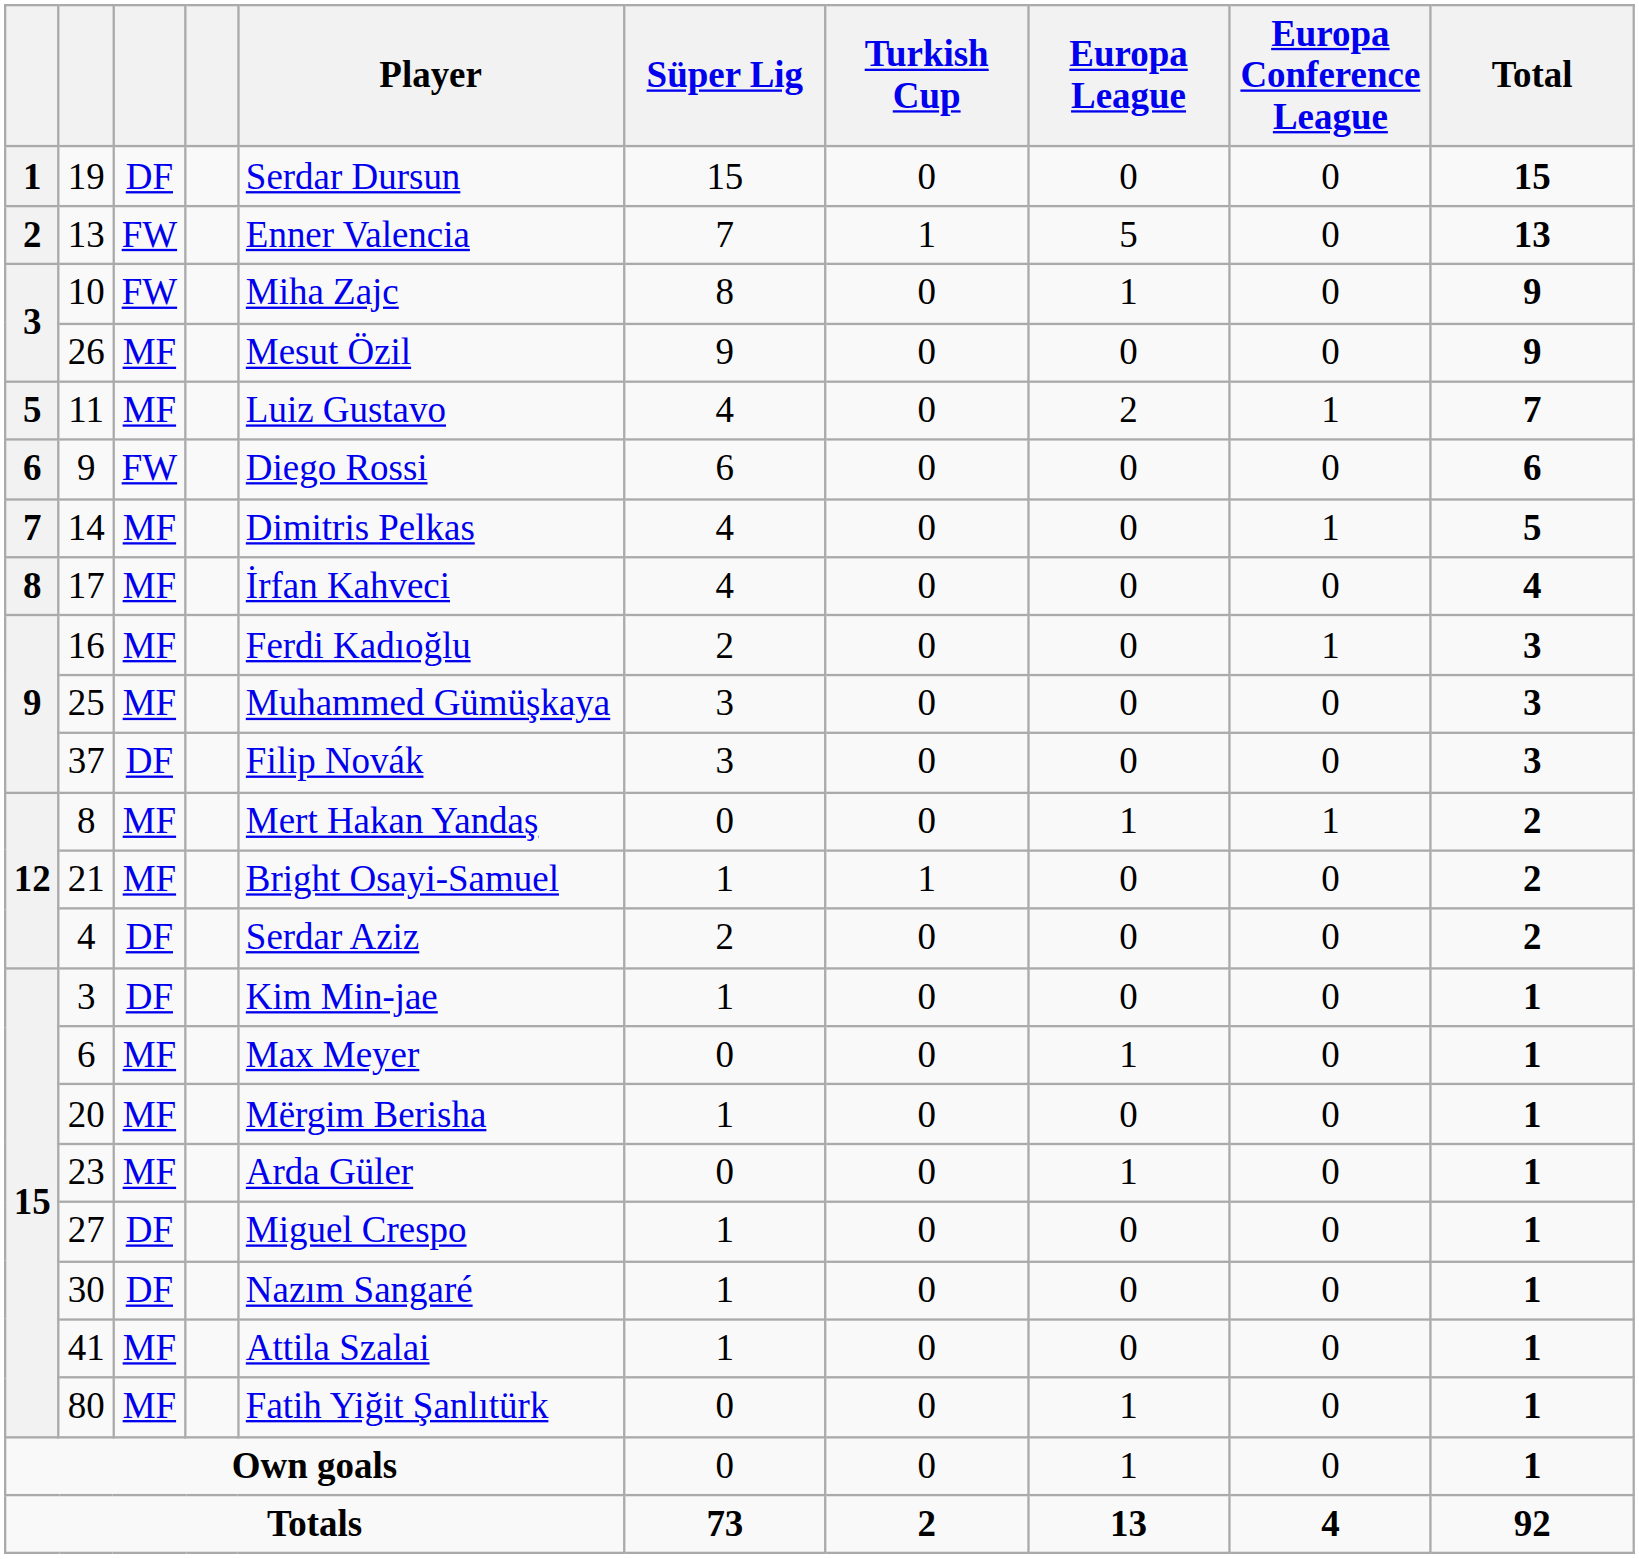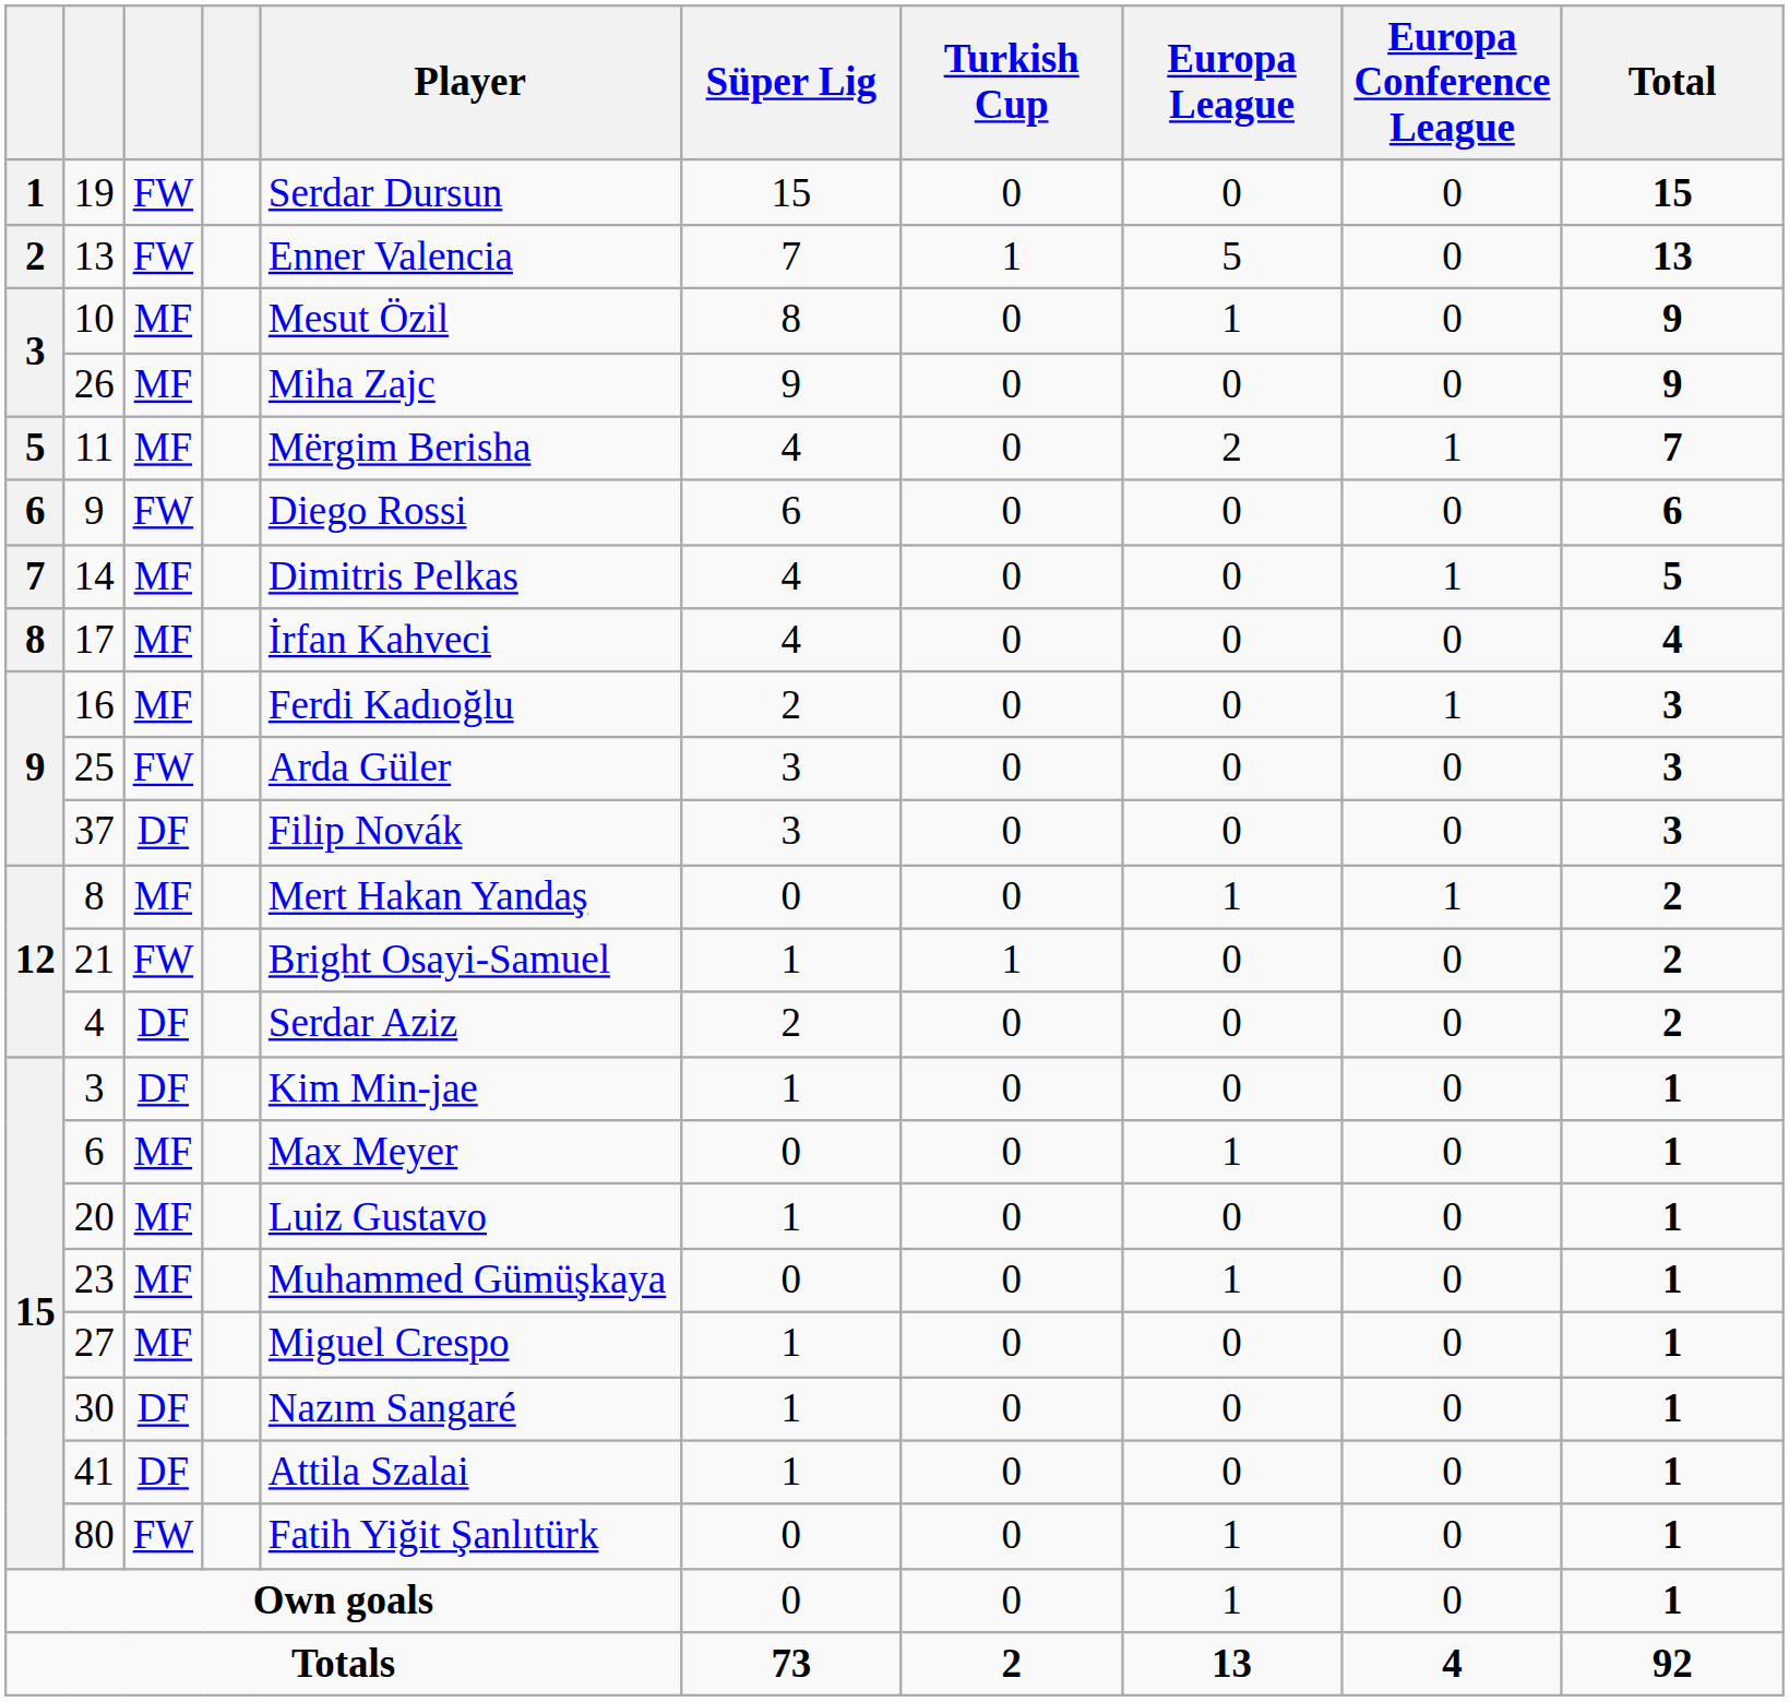 <table class="wikitable" style="text-align:center">
 <tr>
 <th width=15></th>
 <th width=15></th>
 <th width=15></th>
 <th width=15></th>
 <th width=160>Player</th>
 <th width=80><a href='#'>Süper Lig</a></th>
 <th width=80><a href='#'>Turkish Cup</a></th>
 <th width=80><a href='#'>Europa League</a></th>
 <th width=80><a href='#'>Europa Conference League</a></th>
 <th width=80>Total</th>
 </tr>
 <tr>
 <th>1</th>
 <td>19</td>
-<td><a href='#'>DF</a></td>
+<td><a href='#'>FW</a></td>
 <td></td>
 <td align=left><a href='#'>Serdar Dursun</a></td>
 <td>15</td>
 <td>0</td>
 <td>0</td>
 <td>0</td>
 <td><strong>15</strong></td>
 </tr>
 <tr>
 <th>2</th>
 <td>13</td>
 <td><a href='#'>FW</a></td>
 <td></td>
 <td align=left><a href='#'>Enner Valencia</a></td>
 <td>7</td>
 <td>1</td>
 <td>5</td>
 <td>0</td>
 <td><strong>13</strong></td>
 </tr>
 <tr>
 <th rowspan="2">3</th>
 <td>10</td>
-<td><a href='#'>FW</a></td>
+<td><a href='#'>MF</a></td>
 <td></td>
-<td align=left><a href='#'>Miha Zajc</a></td>
+<td align=left><a href='#'>Mesut Özil</a></td>
 <td>8</td>
 <td>0</td>
 <td>1</td>
 <td>0</td>
 <td><strong>9</strong></td>
 </tr>
 <tr>
 <td>26</td>
 <td><a href='#'>MF</a></td>
 <td></td>
-<td align=left><a href='#'>Mesut Özil</a></td>
+<td align=left><a href='#'>Miha Zajc</a></td>
 <td>9</td>
 <td>0</td>
 <td>0</td>
 <td>0</td>
 <td><strong>9</strong></td>
 </tr>
 <tr>
 <th>5</th>
 <td>11</td>
 <td><a href='#'>MF</a></td>
 <td></td>
-<td align=left><a href='#'>Luiz Gustavo</a></td>
+<td align=left><a href='#'>Mërgim Berisha</a></td>
 <td>4</td>
 <td>0</td>
 <td>2</td>
 <td>1</td>
 <td><strong>7</strong></td>
 </tr>
 <tr>
 <th>6</th>
 <td>9</td>
 <td><a href='#'>FW</a></td>
 <td></td>
 <td align=left><a href='#'>Diego Rossi</a></td>
 <td>6</td>
 <td>0</td>
 <td>0</td>
 <td>0</td>
 <td><strong>6</strong></td>
 </tr>
 <tr>
 <th>7</th>
 <td>14</td>
 <td><a href='#'>MF</a></td>
 <td></td>
 <td align=left><a href='#'>Dimitris Pelkas</a></td>
 <td>4</td>
 <td>0</td>
 <td>0</td>
 <td>1</td>
 <td><strong>5</strong></td>
 </tr>
 <tr>
 <th>8</th>
 <td>17</td>
 <td><a href='#'>MF</a></td>
 <td></td>
 <td align=left><a href='#'>İrfan Kahveci</a></td>
 <td>4</td>
 <td>0</td>
 <td>0</td>
 <td>0</td>
 <td><strong>4</strong></td>
 </tr>
 <tr>
 <th rowspan="3">9</th>
 <td>16</td>
 <td><a href='#'>MF</a></td>
 <td></td>
 <td align=left><a href='#'>Ferdi Kadıoğlu</a></td>
 <td>2</td>
 <td>0</td>
 <td>0</td>
 <td>1</td>
 <td><strong>3</strong></td>
 </tr>
 <tr>
 <td>25</td>
-<td><a href='#'>MF</a></td>
+<td><a href='#'>FW</a></td>
 <td></td>
-<td align=left><a href='#'>Muhammed Gümüşkaya</a></td>
+<td align=left><a href='#'>Arda Güler</a></td>
 <td>3</td>
 <td>0</td>
 <td>0</td>
 <td>0</td>
 <td><strong>3</strong></td>
 </tr>
 <tr>
 <td>37</td>
 <td><a href='#'>DF</a></td>
 <td></td>
 <td align=left><a href='#'>Filip Novák</a></td>
 <td>3</td>
 <td>0</td>
 <td>0</td>
 <td>0</td>
 <td><strong>3</strong></td>
 </tr>
 <tr>
 <th rowspan="3">12</th>
 <td>8</td>
 <td><a href='#'>MF</a></td>
 <td></td>
 <td align=left><a href='#'>Mert Hakan Yandaş</a></td>
 <td>0</td>
 <td>0</td>
 <td>1</td>
 <td>1</td>
 <td><strong>2</strong></td>
 </tr>
 <tr>
 <td>21</td>
-<td><a href='#'>MF</a></td>
+<td><a href='#'>FW</a></td>
 <td></td>
 <td align=left><a href='#'>Bright Osayi-Samuel</a></td>
 <td>1</td>
 <td>1</td>
 <td>0</td>
 <td>0</td>
 <td><strong>2</strong></td>
 </tr>
 <tr>
 <td>4</td>
 <td><a href='#'>DF</a></td>
 <td></td>
 <td align=left><a href='#'>Serdar Aziz</a></td>
 <td>2</td>
 <td>0</td>
 <td>0</td>
 <td>0</td>
 <td><strong>2</strong></td>
 </tr>
 <tr>
 <th rowspan="8">15</th>
 <td>3</td>
 <td><a href='#'>DF</a></td>
 <td></td>
 <td align=left><a href='#'>Kim Min-jae</a></td>
 <td>1</td>
 <td>0</td>
 <td>0</td>
 <td>0</td>
 <td><strong>1</strong></td>
 </tr>
 <tr>
 <td>6</td>
 <td><a href='#'>MF</a></td>
 <td></td>
 <td align=left><a href='#'>Max Meyer</a></td>
 <td>0</td>
 <td>0</td>
 <td>1</td>
 <td>0</td>
 <td><strong>1</strong></td>
 </tr>
 <tr>
 <td>20</td>
 <td><a href='#'>MF</a></td>
 <td></td>
-<td align=left><a href='#'>Mërgim Berisha</a></td>
+<td align=left><a href='#'>Luiz Gustavo</a></td>
 <td>1</td>
 <td>0</td>
 <td>0</td>
 <td>0</td>
 <td><strong>1</strong></td>
 </tr>
 <tr>
 <td>23</td>
 <td><a href='#'>MF</a></td>
 <td></td>
-<td align=left><a href='#'>Arda Güler</a></td>
+<td align=left><a href='#'>Muhammed Gümüşkaya</a></td>
 <td>0</td>
 <td>0</td>
 <td>1</td>
 <td>0</td>
 <td><strong>1</strong></td>
 </tr>
 <tr>
 <td>27</td>
-<td><a href='#'>DF</a></td>
+<td><a href='#'>MF</a></td>
 <td></td>
 <td align=left><a href='#'>Miguel Crespo</a></td>
 <td>1</td>
 <td>0</td>
 <td>0</td>
 <td>0</td>
 <td><strong>1</strong></td>
 </tr>
 <tr>
 <td>30</td>
 <td><a href='#'>DF</a></td>
 <td></td>
 <td align=left><a href='#'>Nazım Sangaré</a></td>
 <td>1</td>
 <td>0</td>
 <td>0</td>
 <td>0</td>
 <td><strong>1</strong></td>
 </tr>
 <tr>
 <td>41</td>
-<td><a href='#'>MF</a></td>
+<td><a href='#'>DF</a></td>
 <td></td>
 <td align=left><a href='#'>Attila Szalai</a></td>
 <td>1</td>
 <td>0</td>
 <td>0</td>
 <td>0</td>
 <td><strong>1</strong></td>
 </tr>
 <tr>
 <td>80</td>
-<td><a href='#'>MF</a></td>
+<td><a href='#'>FW</a></td>
 <td></td>
 <td align=left><a href='#'>Fatih Yiğit Şanlıtürk</a></td>
 <td>0</td>
 <td>0</td>
 <td>1</td>
 <td>0</td>
 <td><strong>1</strong></td>
 </tr>
 <tr>
 <td colspan=5><strong>Own goals</strong></td>
 <td>0</td>
 <td>0</td>
 <td>1</td>
 <td>0</td>
 <td><strong>1</strong></td>
 </tr>
 <tr>
 <td colspan=5><strong>Totals</strong></td>
 <td><strong>73</strong></td>
 <td><strong>2</strong></td>
 <td><strong>13</strong></td>
 <td><strong>4</strong></td>
 <td><strong>92</strong></td>
 </tr>
 </table>
